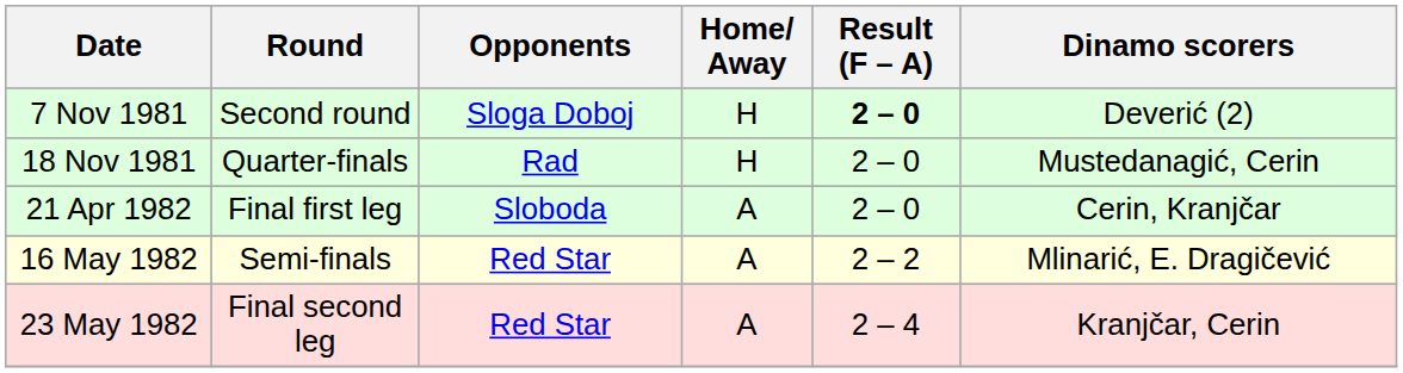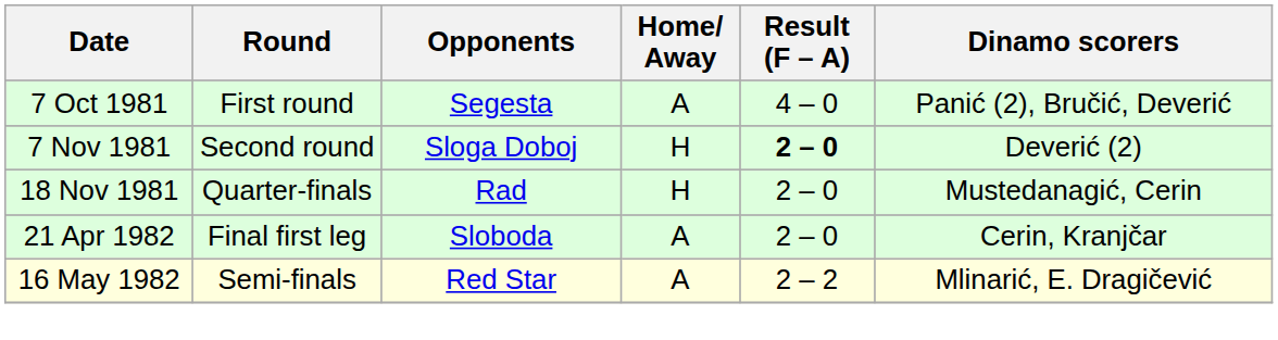 <table class="wikitable" style="text-align:center">
 <tr>
 <th width="100">Date</th>
 <th width="100">Round</th>
 <th width="130">Opponents</th>
 <th width="60">Home/<br>Away</th>
 <th width="70">Result<br> (F – A)</th>
 <th width="220">Dinamo scorers</th>
+</tr>
+<tr bgcolor="#ddffdd">
+<td>7 Oct 1981</td>
+<td>First round</td>
+<td><a href='#'>Segesta</a></td>
+<td>A</td>
+<td>4 – 0</td>
+<td>Panić (2), Bručić, Deverić</td>
 </tr>
 <tr bgcolor="#ddffdd">
 <td>7 Nov 1981</td>
 <td>Second round</td>
 <td><a href='#'>Sloga Doboj</a></td>
 <td>H</td>
 <td><strong>2 – 0</strong></td>
 <td>Deverić (2)</td>
 </tr>
 <tr bgcolor="#ddffdd">
 <td>18 Nov 1981</td>
 <td>Quarter-finals</td>
 <td><a href='#'>Rad</a></td>
 <td>H</td>
 <td>2 – 0</td>
 <td>Mustedanagić, Cerin</td>
 </tr>
 <tr bgcolor="#ddffdd">
 <td>21 Apr 1982</td>
 <td>Final first leg</td>
 <td><a href='#'>Sloboda</a></td>
 <td>A</td>
 <td>2 – 0</td>
 <td>Cerin, Kranjčar</td>
 </tr>
 <tr bgcolor="#ffffdd">
 <td>16 May 1982</td>
 <td>Semi-finals</td>
 <td><a href='#'>Red Star</a></td>
 <td>A</td>
 <td>2 – 2</td>
 <td>Mlinarić, E. Dragičević</td>
 </tr>
-<tr bgcolor="#ffdddd">
-<td>23 May 1982</td>
-<td>Final second leg</td>
-<td><a href='#'>Red Star</a></td>
-<td>A</td>
-<td>2 – 4</td>
-<td>Kranjčar, Cerin</td>
-</tr>
 <tr>
 </tr>
 </table>
